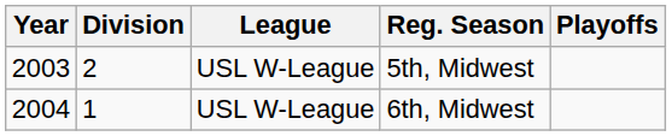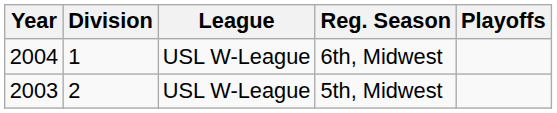 <table class="wikitable">
 <tr>
 <th>Year</th>
 <th>Division</th>
 <th>League</th>
 <th>Reg. Season</th>
 <th>Playoffs</th>
 </tr>
 <tr>
+<td>2004</td>
+<td>1</td>
+<td>USL W-League</td>
+<td>6th, Midwest</td>
+<td></td>
+</tr>
+<tr>
 <td>2003</td>
 <td>2</td>
 <td>USL W-League</td>
 <td>5th, Midwest</td>
 <td></td>
 </tr>
-<tr>
-<td>2004</td>
-<td>1</td>
-<td>USL W-League</td>
-<td>6th, Midwest</td>
-<td></td>
-</tr>
 </table>
